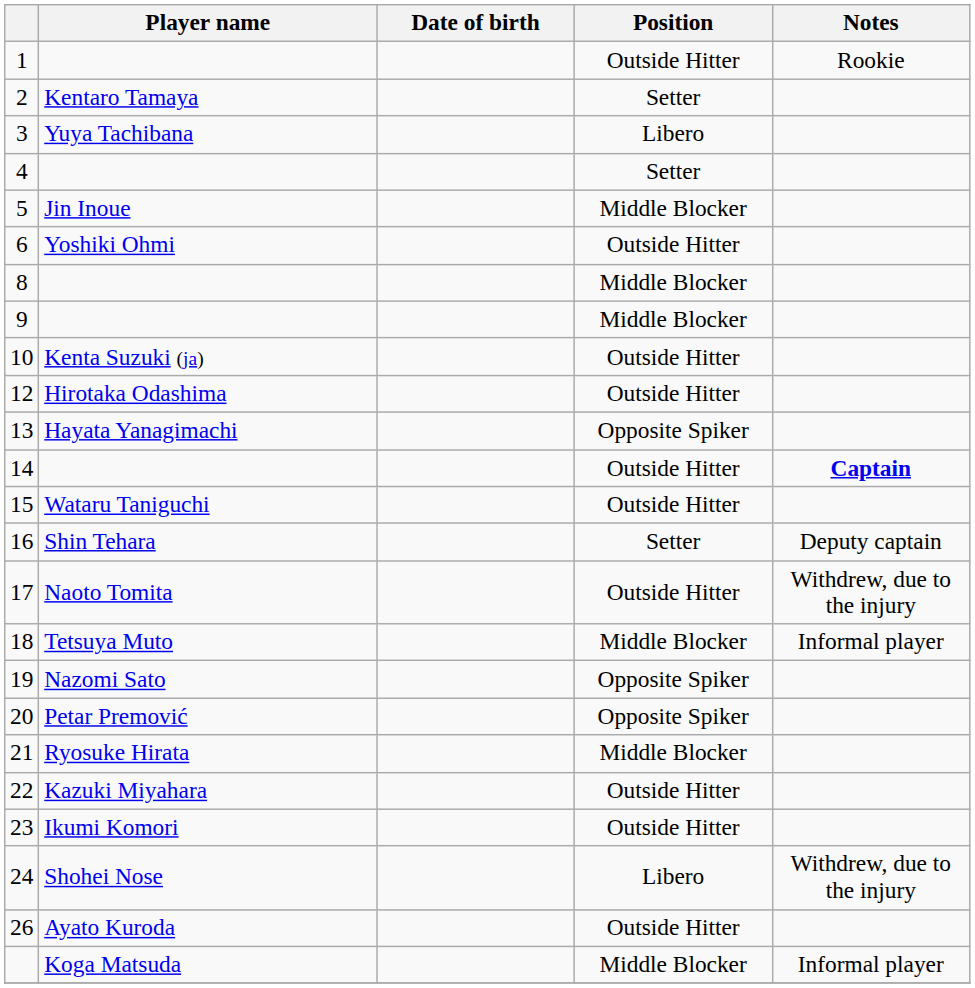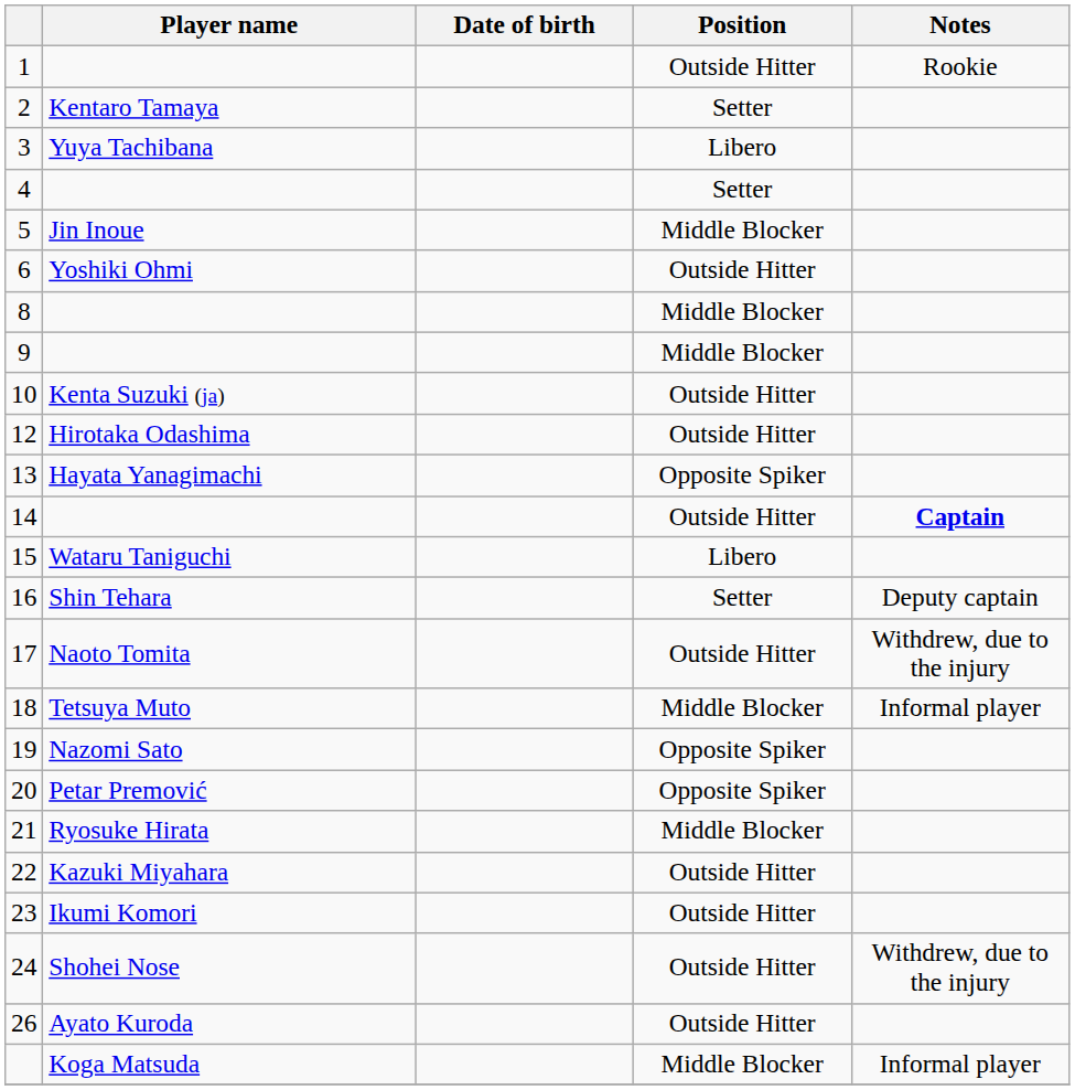 <table class="wikitable sortable" style="font-size:100%; text-align:center;">
 <tr>
 <th></th>
 <th style="width:14em">Player name</th>
 <th style="width:8em">Date of birth</th>
 <th style="width:8em">Position</th>
 <th style="width:8em">Notes</th>
 </tr>
 <tr>
 <td>1</td>
 <td align=left> </td>
 <td align=right></td>
 <td>Outside Hitter</td>
 <td>Rookie</td>
 </tr>
 <tr>
 <td>2</td>
 <td align=left> <a href='#'>Kentaro Tamaya</a></td>
 <td align=right></td>
 <td>Setter</td>
 <td></td>
 </tr>
 <tr>
 <td>3</td>
 <td align=left> <a href='#'>Yuya Tachibana</a></td>
 <td align=right></td>
 <td>Libero</td>
 <td></td>
 </tr>
 <tr>
 <td>4</td>
 <td align=left> </td>
 <td align=right></td>
 <td>Setter</td>
 <td></td>
 </tr>
 <tr>
 <td>5</td>
 <td align=left> <a href='#'>Jin Inoue</a></td>
 <td align=right></td>
 <td>Middle Blocker</td>
 <td></td>
 </tr>
 <tr>
 <td>6</td>
 <td align=left> <a href='#'>Yoshiki Ohmi</a></td>
 <td align=right></td>
 <td>Outside Hitter</td>
 <td></td>
 </tr>
 <tr>
 <td>8</td>
 <td align=left> </td>
 <td align=right></td>
 <td>Middle Blocker</td>
 <td></td>
 </tr>
 <tr>
 <td>9</td>
 <td align=left> </td>
 <td align=right></td>
 <td>Middle Blocker</td>
 <td></td>
 </tr>
 <tr>
 <td>10</td>
 <td align=left> <a href='#'>Kenta Suzuki</a> <small>(<a href='#'>ja</a>)</small></td>
 <td align=right></td>
 <td>Outside Hitter</td>
 <td></td>
 </tr>
 <tr>
 <td>12</td>
 <td align=left> <a href='#'>Hirotaka Odashima</a></td>
 <td align=right></td>
 <td>Outside Hitter</td>
 <td></td>
 </tr>
 <tr>
 <td>13</td>
 <td align=left> <a href='#'>Hayata Yanagimachi</a></td>
 <td align=right></td>
 <td>Opposite Spiker</td>
 <td></td>
 </tr>
 <tr>
 <td>14</td>
 <td align=left> </td>
 <td align=right></td>
 <td>Outside Hitter</td>
 <td><strong><a href='#'>Captain</a></strong></td>
 </tr>
 <tr>
 <td>15</td>
 <td align=left> <a href='#'>Wataru Taniguchi</a></td>
 <td align=right></td>
-<td>Outside Hitter</td>
+<td>Libero</td>
 <td></td>
 </tr>
 <tr>
 <td>16</td>
 <td align=left> <a href='#'>Shin Tehara</a></td>
 <td align=right></td>
 <td>Setter</td>
 <td>Deputy captain</td>
 </tr>
 <tr>
 <td>17</td>
 <td align=left> <a href='#'>Naoto Tomita</a></td>
 <td align=right></td>
 <td>Outside Hitter</td>
 <td>Withdrew, due to the injury</td>
 </tr>
 <tr>
 <td>18</td>
 <td align=left> <a href='#'>Tetsuya Muto</a></td>
 <td align=right></td>
 <td>Middle Blocker</td>
 <td>Informal player</td>
 </tr>
 <tr>
 <td>19</td>
 <td align=left> <a href='#'>Nazomi Sato</a></td>
 <td align=right></td>
 <td>Opposite Spiker</td>
 <td></td>
 </tr>
 <tr>
 <td>20</td>
 <td align=left> <a href='#'>Petar Premović</a></td>
 <td align=right></td>
 <td>Opposite Spiker</td>
 <td></td>
 </tr>
 <tr>
 <td>21</td>
 <td align=left> <a href='#'>Ryosuke Hirata</a></td>
 <td align=right></td>
 <td>Middle Blocker</td>
 <td></td>
 </tr>
 <tr>
 <td>22</td>
 <td align=left> <a href='#'>Kazuki Miyahara</a></td>
 <td align=right></td>
 <td>Outside Hitter</td>
 <td></td>
 </tr>
 <tr>
 <td>23</td>
 <td align=left> <a href='#'>Ikumi Komori</a></td>
 <td align=right></td>
 <td>Outside Hitter</td>
 <td></td>
 </tr>
 <tr>
 <td>24</td>
 <td align=left> <a href='#'>Shohei Nose</a></td>
 <td align=right></td>
-<td>Libero</td>
+<td>Outside Hitter</td>
 <td>Withdrew, due to the injury</td>
 </tr>
 <tr>
 <td>26</td>
 <td align=left> <a href='#'>Ayato Kuroda</a></td>
 <td align=right></td>
 <td>Outside Hitter</td>
 <td></td>
 </tr>
 <tr>
 <td></td>
 <td align=left> <a href='#'>Koga Matsuda</a></td>
 <td align=right></td>
 <td>Middle Blocker</td>
 <td>Informal player</td>
 </tr>
 <tr>
 </tr>
 </table>
